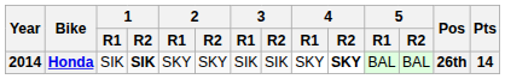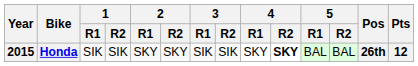 <table class="wikitable" style="text-align:center; font-size:90%">
 <tr>
 <th valign="middle" rowspan=2>Year</th>
 <th valign="middle" rowspan=2>Bike</th>
 <th colspan=2>1</th>
 <th colspan=2>2</th>
 <th colspan=2>3</th>
 <th colspan=2>4</th>
 <th colspan=2>5</th>
 <th rowspan=2>Pos</th>
 <th rowspan=2>Pts</th>
 </tr>
 <tr>
 <th>R1</th>
 <th>R2</th>
 <th>R1</th>
 <th>R2</th>
 <th>R1</th>
 <th>R2</th>
 <th>R1</th>
 <th>R2</th>
 <th>R1</th>
 <th>R2</th>
 </tr>
 <tr>
-<th>2014</th>
+<th>2015</th>
 <th><a href='#'>Honda</a></th>
 <td style="background:#;">SIK<br></td>
-<td style="background:#;"><strong>SIK<br></strong></td>
+<td style="background:#;">SIK<br></td>
 <td style="background:#;">SKY<br></td>
 <td style="background:#;">SKY<br></td>
 <td style="background:#;">SIK<br></td>
 <td style="background:#;">SIK<br></td>
 <td style="background:#ffffff;">SKY<br></td>
 <td style="background:#ffffff;"><strong>SKY<br></strong></td>
 <td style="background:#dfffdf;">BAL<br></td>
 <td style="background:#dfffdf;">BAL<br></td>
 <th style="background:#;">26th</th>
-<th style="background:#;">14</th>
+<th style="background:#;">12</th>
 </tr>
 </table>
